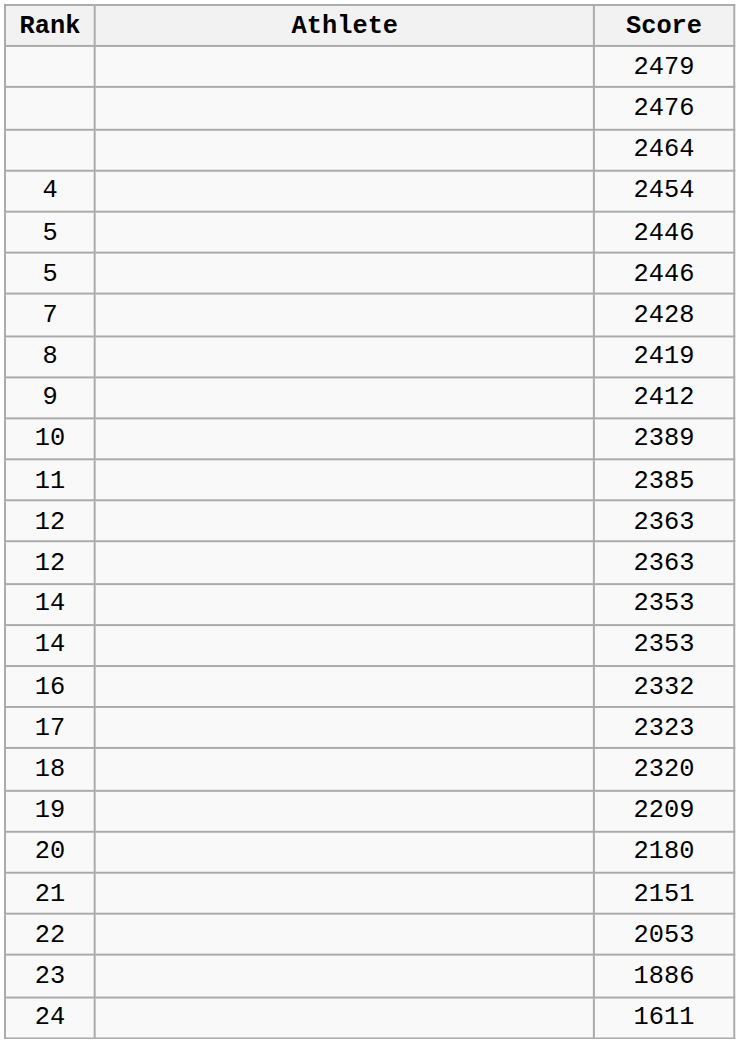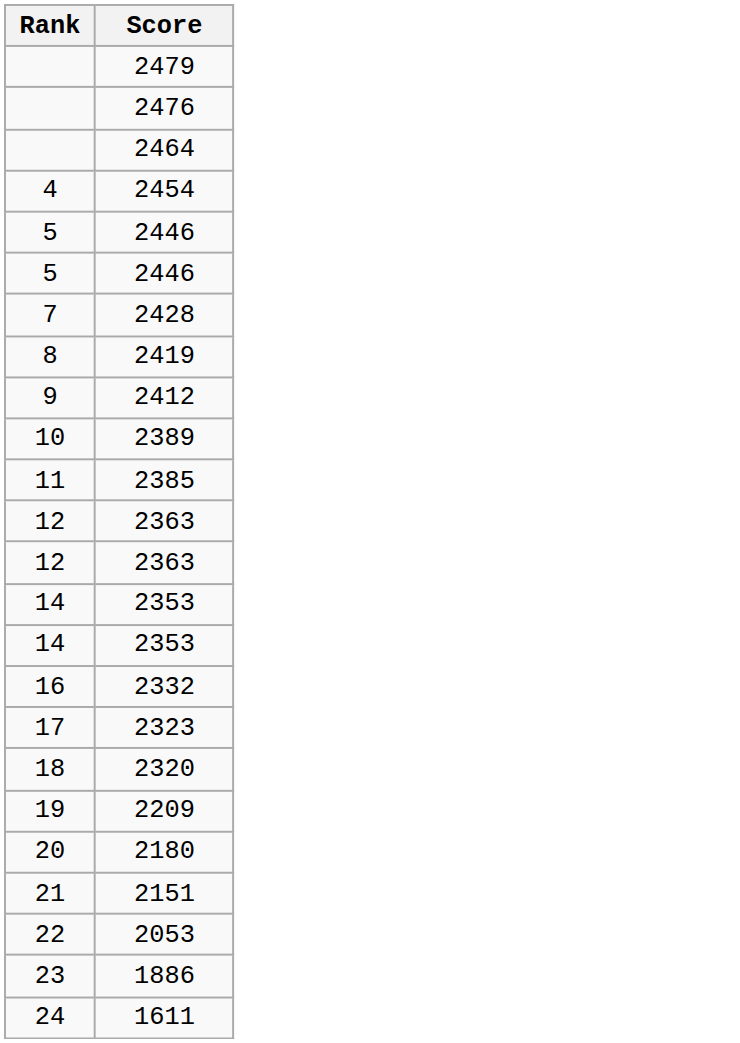 <table class=wikitable style="text-align:center">
 <tr>
 <th width=40>Rank</th>
-<th width=250>Athlete</th>
 <th width=65>Score</th>
 </tr>
 <tr>
 <td></td>
-<td align=left></td>
 <td>2479</td>
 </tr>
 <tr>
 <td></td>
-<td align=left></td>
 <td>2476</td>
 </tr>
 <tr>
 <td></td>
-<td align=left></td>
 <td>2464</td>
 </tr>
 <tr>
 <td>4</td>
-<td align=left></td>
 <td>2454</td>
 </tr>
 <tr>
 <td>5</td>
-<td align=left></td>
 <td>2446</td>
 </tr>
 <tr>
 <td>5</td>
-<td align=left></td>
 <td>2446</td>
 </tr>
 <tr>
 <td>7</td>
-<td align=left></td>
 <td>2428</td>
 </tr>
 <tr>
 <td>8</td>
-<td align=left></td>
 <td>2419</td>
 </tr>
 <tr>
 <td>9</td>
-<td align=left></td>
 <td>2412</td>
 </tr>
 <tr>
 <td>10</td>
-<td align=left></td>
 <td>2389</td>
 </tr>
 <tr>
 <td>11</td>
-<td align=left></td>
 <td>2385</td>
 </tr>
 <tr>
 <td>12</td>
-<td align=left></td>
 <td>2363</td>
 </tr>
 <tr>
 <td>12</td>
-<td align=left></td>
 <td>2363</td>
 </tr>
 <tr>
 <td>14</td>
-<td align=left></td>
 <td>2353</td>
 </tr>
 <tr>
 <td>14</td>
-<td align=left></td>
 <td>2353</td>
 </tr>
 <tr>
 <td>16</td>
-<td align=left></td>
 <td>2332</td>
 </tr>
 <tr>
 <td>17</td>
-<td align=left></td>
 <td>2323</td>
 </tr>
 <tr>
 <td>18</td>
-<td align=left></td>
 <td>2320</td>
 </tr>
 <tr>
 <td>19</td>
-<td align=left></td>
 <td>2209</td>
 </tr>
 <tr>
 <td>20</td>
-<td align=left></td>
 <td>2180</td>
 </tr>
 <tr>
 <td>21</td>
-<td align=left></td>
 <td>2151</td>
 </tr>
 <tr>
 <td>22</td>
-<td align=left></td>
 <td>2053</td>
 </tr>
 <tr>
 <td>23</td>
-<td align=left></td>
 <td>1886</td>
 </tr>
 <tr>
 <td>24</td>
-<td align=left></td>
 <td>1611</td>
 </tr>
 </table>
